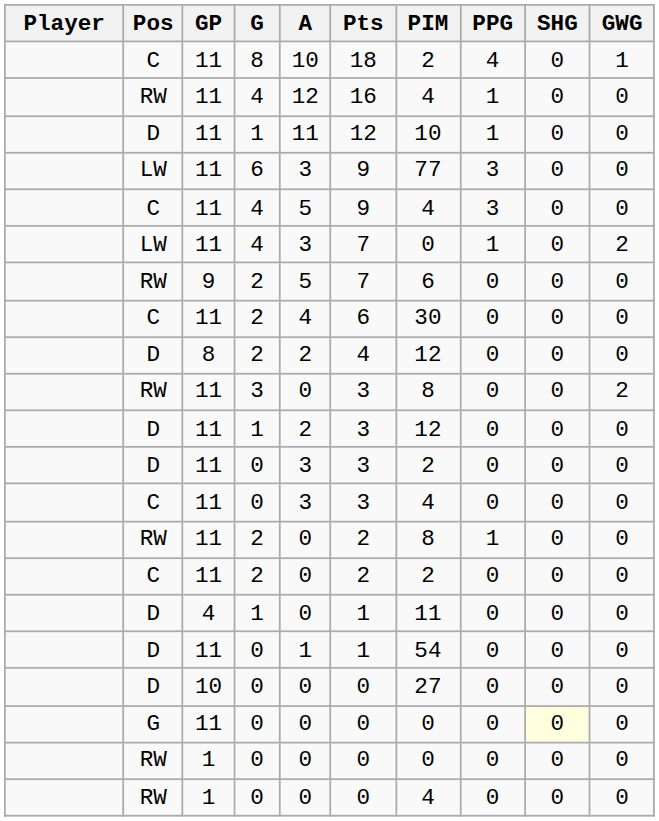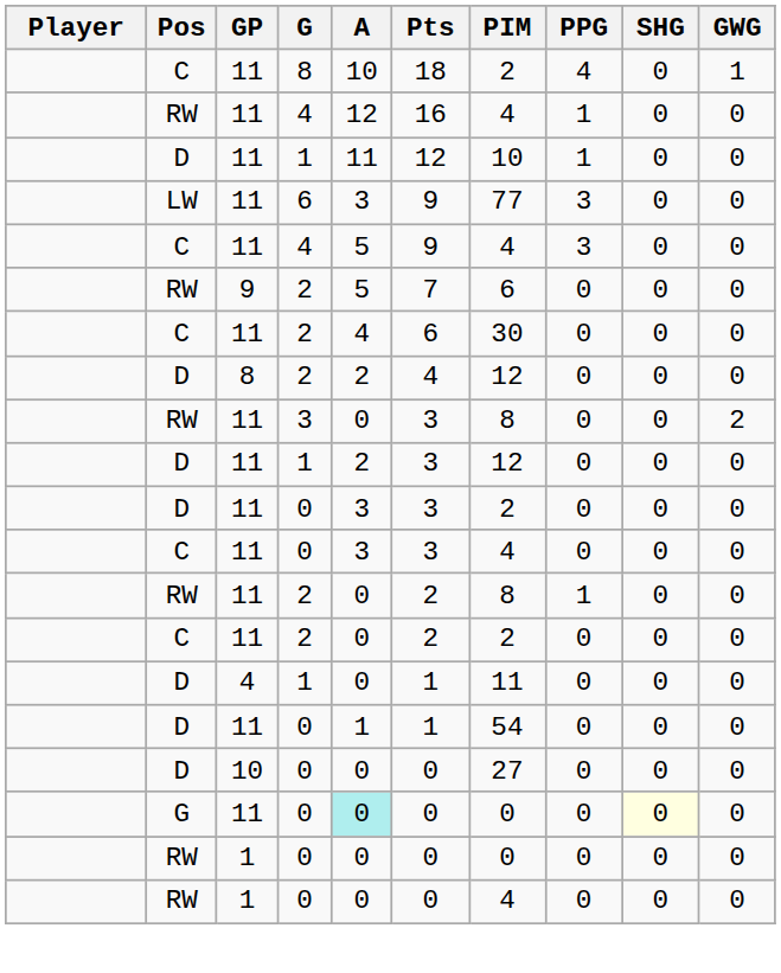 <table class="wikitable sortable" width="60%">
 <tr ALIGN="center">
 <th bgcolor="#DDDDFF" width="10%">Player</th>
 <th bgcolor="#DDDDFF" width="3%" title="Position">Pos</th>
 <th bgcolor="#DDDDFF" width="5%" title="Games played">GP</th>
 <th bgcolor="#DDDDFF" width="5%" title="Goals">G</th>
 <th bgcolor="#DDDDFF" width="5%" title="Assists">A</th>
 <th bgcolor="#DDDDFF" width="5%" title="Points">Pts</th>
 <th bgcolor="#DDDDFF" width="5%" title="Penalties in Minutes">PIM</th>
 <th bgcolor="#DDDDFF" width="5%" title="Power play goals">PPG</th>
 <th bgcolor="#DDDDFF" width="5%" title="Short-handed goals">SHG</th>
 <th bgcolor="#DDDDFF" width="5%" title="Game-winning goals">GWG</th>
 </tr>
 <tr align="center">
 <td align="right"></td>
 <td>C</td>
 <td>11</td>
 <td>8</td>
 <td>10</td>
 <td>18</td>
 <td>2</td>
 <td>4</td>
 <td>0</td>
 <td>1</td>
 </tr>
 <tr align="center">
 <td align="right"></td>
 <td>RW</td>
 <td>11</td>
 <td>4</td>
 <td>12</td>
 <td>16</td>
 <td>4</td>
 <td>1</td>
 <td>0</td>
 <td>0</td>
 </tr>
 <tr align="center">
 <td align="right"></td>
 <td>D</td>
 <td>11</td>
 <td>1</td>
 <td>11</td>
 <td>12</td>
 <td>10</td>
 <td>1</td>
 <td>0</td>
 <td>0</td>
 </tr>
 <tr align="center">
 <td align="right"></td>
 <td>LW</td>
 <td>11</td>
 <td>6</td>
 <td>3</td>
 <td>9</td>
 <td>77</td>
 <td>3</td>
 <td>0</td>
 <td>0</td>
 </tr>
 <tr align="center">
 <td align="right"></td>
 <td>C</td>
 <td>11</td>
 <td>4</td>
 <td>5</td>
 <td>9</td>
 <td>4</td>
 <td>3</td>
 <td>0</td>
 <td>0</td>
-</tr>
-<tr align="center">
-<td align="right"></td>
-<td>LW</td>
-<td>11</td>
-<td>4</td>
-<td>3</td>
-<td>7</td>
-<td>0</td>
-<td>1</td>
-<td>0</td>
-<td>2</td>
 </tr>
 <tr align="center">
 <td align="right"></td>
 <td>RW</td>
 <td>9</td>
 <td>2</td>
 <td>5</td>
 <td>7</td>
 <td>6</td>
 <td>0</td>
 <td>0</td>
 <td>0</td>
 </tr>
 <tr align="center">
 <td align="right"></td>
 <td>C</td>
 <td>11</td>
 <td>2</td>
 <td>4</td>
 <td>6</td>
 <td>30</td>
 <td>0</td>
 <td>0</td>
 <td>0</td>
 </tr>
 <tr align="center">
 <td align="right"></td>
 <td>D</td>
 <td>8</td>
 <td>2</td>
 <td>2</td>
 <td>4</td>
 <td>12</td>
 <td>0</td>
 <td>0</td>
 <td>0</td>
 </tr>
 <tr align="center">
 <td align="right"></td>
 <td>RW</td>
 <td>11</td>
 <td>3</td>
 <td>0</td>
 <td>3</td>
 <td>8</td>
 <td>0</td>
 <td>0</td>
 <td>2</td>
 </tr>
 <tr align="center">
 <td align="right"></td>
 <td>D</td>
 <td>11</td>
 <td>1</td>
 <td>2</td>
 <td>3</td>
 <td>12</td>
 <td>0</td>
 <td>0</td>
 <td>0</td>
 </tr>
 <tr align="center">
 <td align="right"></td>
 <td>D</td>
 <td>11</td>
 <td>0</td>
 <td>3</td>
 <td>3</td>
 <td>2</td>
 <td>0</td>
 <td>0</td>
 <td>0</td>
 </tr>
 <tr align="center">
 <td align="right"></td>
 <td>C</td>
 <td>11</td>
 <td>0</td>
 <td>3</td>
 <td>3</td>
 <td>4</td>
 <td>0</td>
 <td>0</td>
 <td>0</td>
 </tr>
 <tr align="center">
 <td align="right"></td>
 <td>RW</td>
 <td>11</td>
 <td>2</td>
 <td>0</td>
 <td>2</td>
 <td>8</td>
 <td>1</td>
 <td>0</td>
 <td>0</td>
 </tr>
 <tr align="center">
 <td align="right"></td>
 <td>C</td>
 <td>11</td>
 <td>2</td>
 <td>0</td>
 <td>2</td>
 <td>2</td>
 <td>0</td>
 <td>0</td>
 <td>0</td>
 </tr>
 <tr align="center">
 <td align="right"></td>
 <td>D</td>
 <td>4</td>
 <td>1</td>
 <td>0</td>
 <td>1</td>
 <td>11</td>
 <td>0</td>
 <td>0</td>
 <td>0</td>
 </tr>
 <tr align="center">
 <td align="right"></td>
 <td>D</td>
 <td>11</td>
 <td>0</td>
 <td>1</td>
 <td>1</td>
 <td>54</td>
 <td>0</td>
 <td>0</td>
 <td>0</td>
 </tr>
 <tr align="center">
 <td align="right"></td>
 <td>D</td>
 <td>10</td>
 <td>0</td>
 <td>0</td>
 <td>0</td>
 <td>27</td>
 <td>0</td>
 <td>0</td>
 <td>0</td>
 </tr>
 <tr align="center">
 <td align="right"></td>
 <td>G</td>
 <td>11</td>
 <td>0</td>
-<td>0</td>
+<td style="background: paleturquoise;">0</td>
 <td>0</td>
 <td>0</td>
 <td>0</td>
 <td style="background: lightyellow;">0</td>
 <td>0</td>
 </tr>
 <tr align="center">
 <td align="right"></td>
 <td>RW</td>
 <td>1</td>
 <td>0</td>
 <td>0</td>
 <td>0</td>
 <td>0</td>
 <td>0</td>
 <td>0</td>
 <td>0</td>
 </tr>
 <tr align="center">
 <td align="right"></td>
 <td>RW</td>
 <td>1</td>
 <td>0</td>
 <td>0</td>
 <td>0</td>
 <td>4</td>
 <td>0</td>
 <td>0</td>
 <td>0</td>
 </tr>
 </table>
